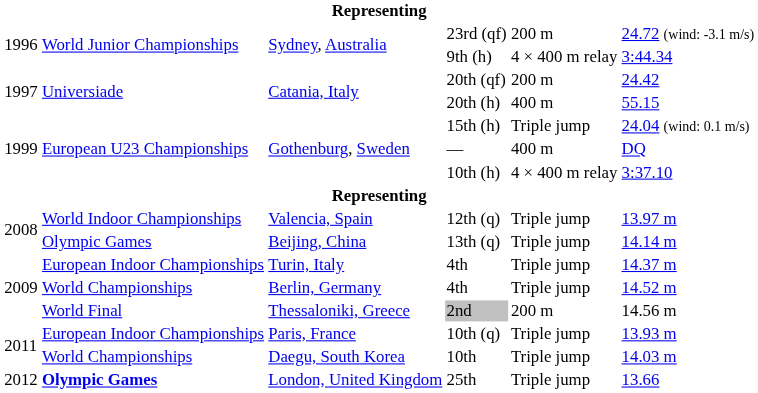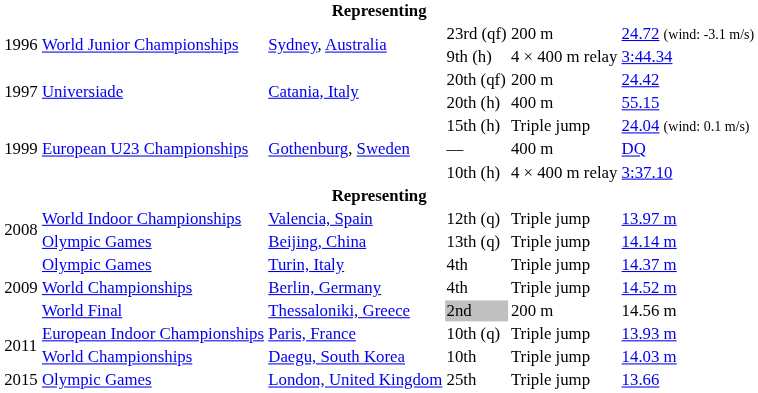 <table>
 <tr>
 <th colspan="6">Representing </th>
 </tr>
 <tr>
 <td rowspan=2>1996</td>
 <td rowspan=2><a href='#'>World Junior Championships</a></td>
 <td rowspan=2><a href='#'>Sydney</a>, <a href='#'>Australia</a></td>
 <td>23rd (qf)</td>
 <td>200 m</td>
 <td><a href='#'>24.72</a> <small>(wind: -3.1 m/s)</small></td>
 </tr>
 <tr>
 <td>9th (h)</td>
 <td>4 × 400 m relay</td>
 <td><a href='#'>3:44.34</a></td>
 </tr>
 <tr>
 <td rowspan=2>1997</td>
 <td rowspan=2><a href='#'>Universiade</a></td>
 <td rowspan=2><a href='#'>Catania, Italy</a></td>
 <td>20th (qf)</td>
 <td>200 m</td>
 <td><a href='#'>24.42</a></td>
 </tr>
 <tr>
 <td>20th (h)</td>
 <td>400 m</td>
 <td><a href='#'>55.15</a></td>
 </tr>
 <tr>
 <td rowspan=3>1999</td>
 <td rowspan=3><a href='#'>European U23 Championships</a></td>
 <td rowspan=3><a href='#'>Gothenburg</a>, <a href='#'>Sweden</a></td>
 <td>15th (h)</td>
 <td>Triple jump</td>
 <td><a href='#'>24.04</a> <small>(wind: 0.1 m/s)</small></td>
 </tr>
 <tr>
 <td>—</td>
 <td>400 m</td>
 <td><a href='#'>DQ</a></td>
 </tr>
 <tr>
 <td>10th (h)</td>
 <td>4 × 400 m relay</td>
 <td><a href='#'>3:37.10</a></td>
 </tr>
 <tr>
 <th colspan="6">Representing </th>
 </tr>
 <tr>
 <td rowspan=2>2008</td>
 <td><a href='#'>World Indoor Championships</a></td>
 <td><a href='#'>Valencia, Spain</a></td>
 <td>12th (q)</td>
 <td>Triple jump</td>
 <td><a href='#'>13.97 m</a></td>
 </tr>
 <tr>
 <td><a href='#'>Olympic Games</a></td>
 <td><a href='#'>Beijing, China</a></td>
 <td>13th (q)</td>
 <td>Triple jump</td>
 <td><a href='#'>14.14 m</a></td>
 </tr>
 <tr>
 <td rowspan=3>2009</td>
-<td><a href='#'>European Indoor Championships</a></td>
+<td><a href='#'>Olympic Games</a></td>
 <td><a href='#'>Turin, Italy</a></td>
 <td>4th</td>
 <td>Triple jump</td>
 <td><a href='#'>14.37 m</a></td>
 </tr>
 <tr>
 <td><a href='#'>World Championships</a></td>
 <td><a href='#'>Berlin, Germany</a></td>
 <td>4th</td>
 <td>Triple jump</td>
 <td><a href='#'>14.52 m</a></td>
 </tr>
 <tr>
 <td><a href='#'>World Final</a></td>
 <td><a href='#'>Thessaloniki, Greece</a></td>
 <td bgcolor=silver>2nd</td>
 <td>200 m</td>
 <td>14.56 m</td>
 </tr>
 <tr>
 <td rowspan=2>2011</td>
 <td><a href='#'>European Indoor Championships</a></td>
 <td><a href='#'>Paris, France</a></td>
 <td>10th (q)</td>
 <td>Triple jump</td>
 <td><a href='#'>13.93 m</a></td>
 </tr>
 <tr>
 <td><a href='#'>World Championships</a></td>
 <td><a href='#'>Daegu, South Korea</a></td>
 <td>10th</td>
 <td>Triple jump</td>
 <td><a href='#'>14.03 m</a></td>
 </tr>
 <tr>
-<td>2012</td>
-<td><strong><a href='#'>Olympic Games</a></strong></td>
+<td>2015</td>
+<td><a href='#'>Olympic Games</a></td>
 <td><a href='#'>London, United Kingdom</a></td>
 <td>25th</td>
 <td>Triple jump</td>
 <td><a href='#'>13.66</a></td>
 </tr>
 <tr>
 </tr>
 </table>
